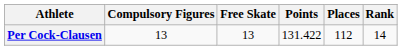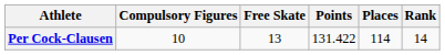 <table class="wikitable plainrowheaders" border="1" style="font-size:90%">
 <tr>
 <th scope="col">Athlete</th>
 <th scope="col">Compulsory Figures</th>
 <th scope="col">Free Skate</th>
 <th scope="col">Points</th>
 <th scope="col">Places</th>
 <th scope="col">Rank</th>
 </tr>
 <tr align=center>
 <th scope="row" align=left><a href='#'>Per Cock-Clausen</a></th>
-<td>13</td>
+<td>10</td>
 <td>13</td>
 <td>131.422</td>
-<td>112</td>
+<td>114</td>
 <td>14</td>
 </tr>
 </table>
